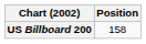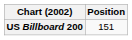 <table class="wikitable plainrowheaders">
 <tr>
 <th scope="col">Chart (2002)</th>
 <th scope="col">Position</th>
 </tr>
 <tr>
 <th scope="row">US <em>Billboard</em> 200</th>
-<td align=center>158</td>
+<td align=center>151</td>
 </tr>
 </table>
